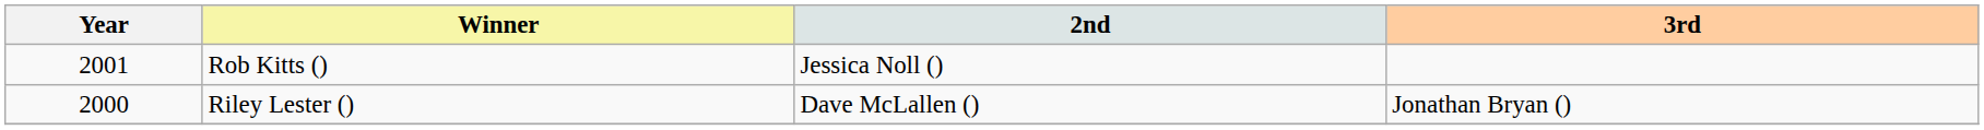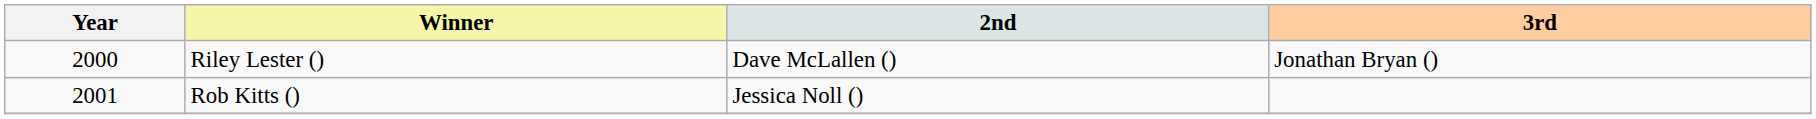 <table class="wikitable" width=100%>
 <tr>
 <th width=10%>Year</th>
 <th style="background-color: #F7F6A8;" width=30%>Winner</th>
 <th style="background-color: #DCE5E5;" width=30%>2nd</th>
 <th style="background-color: #FFCDA0;" width=30%>3rd</th>
 </tr>
 <tr>
+<td align=center>2000 </td>
+<td>Riley Lester ()</td>
+<td>Dave McLallen ()</td>
+<td>Jonathan Bryan ()</td>
+</tr>
+<tr>
 <td align=center>2001 </td>
 <td>Rob Kitts ()</td>
 <td>Jessica Noll ()</td>
 <td></td>
 </tr>
 <tr>
-<td align=center>2000 </td>
-<td>Riley Lester ()</td>
-<td>Dave McLallen ()</td>
-<td>Jonathan Bryan ()</td>
-</tr>
-<tr>
 </tr>
 </table>
